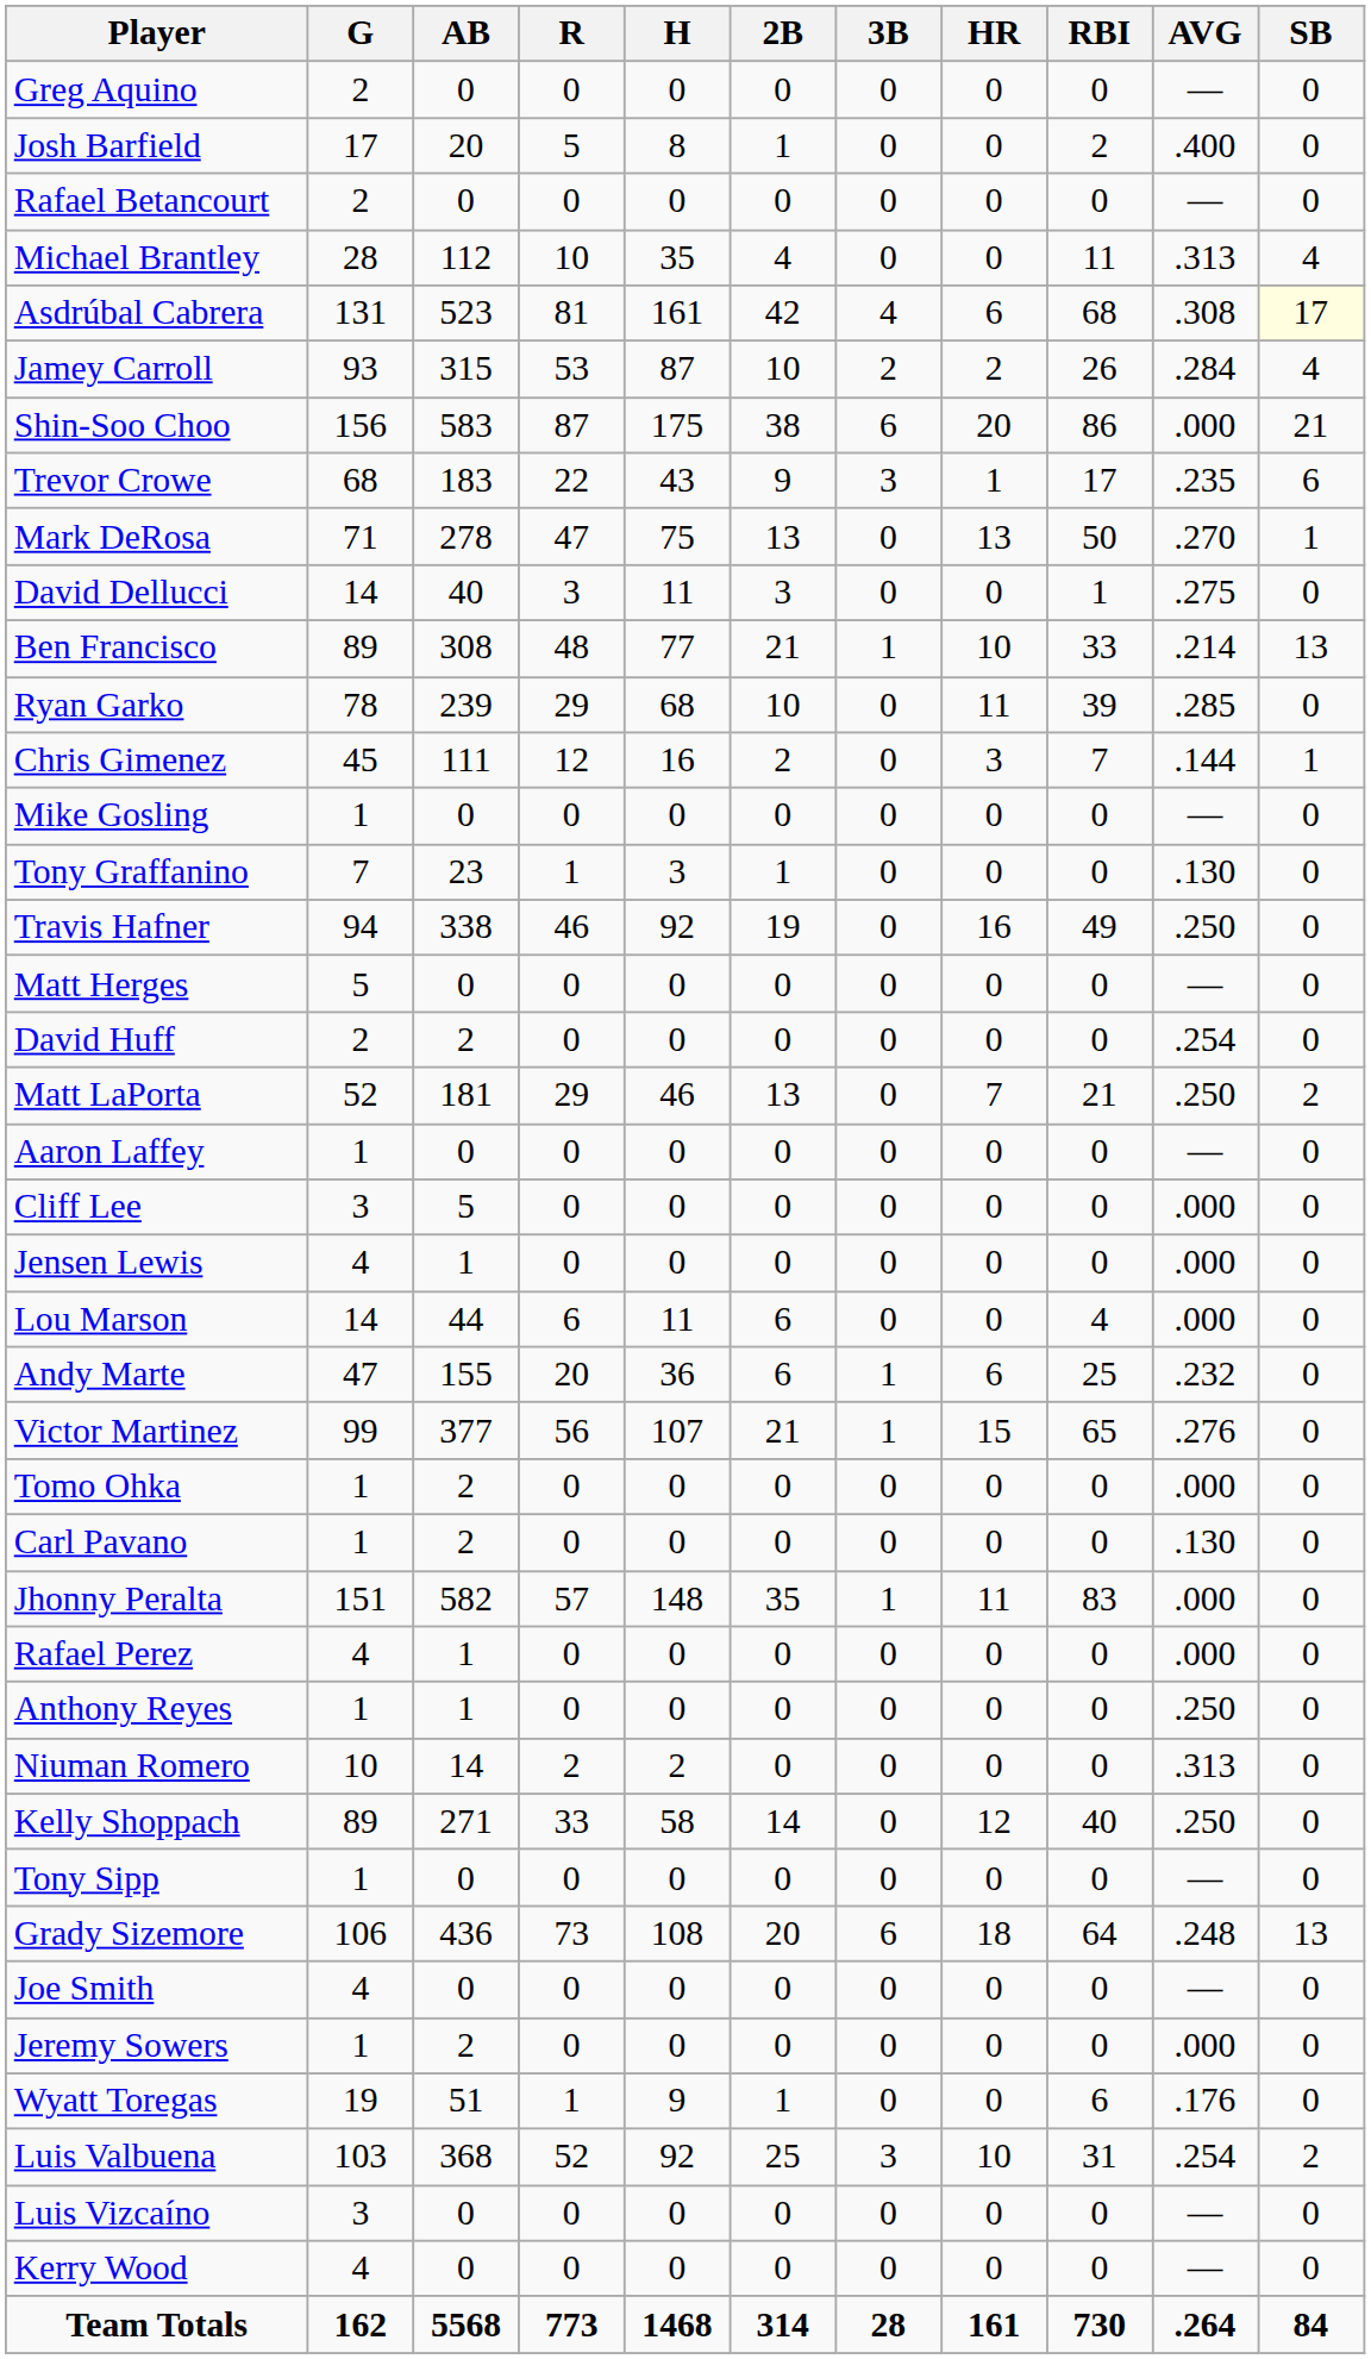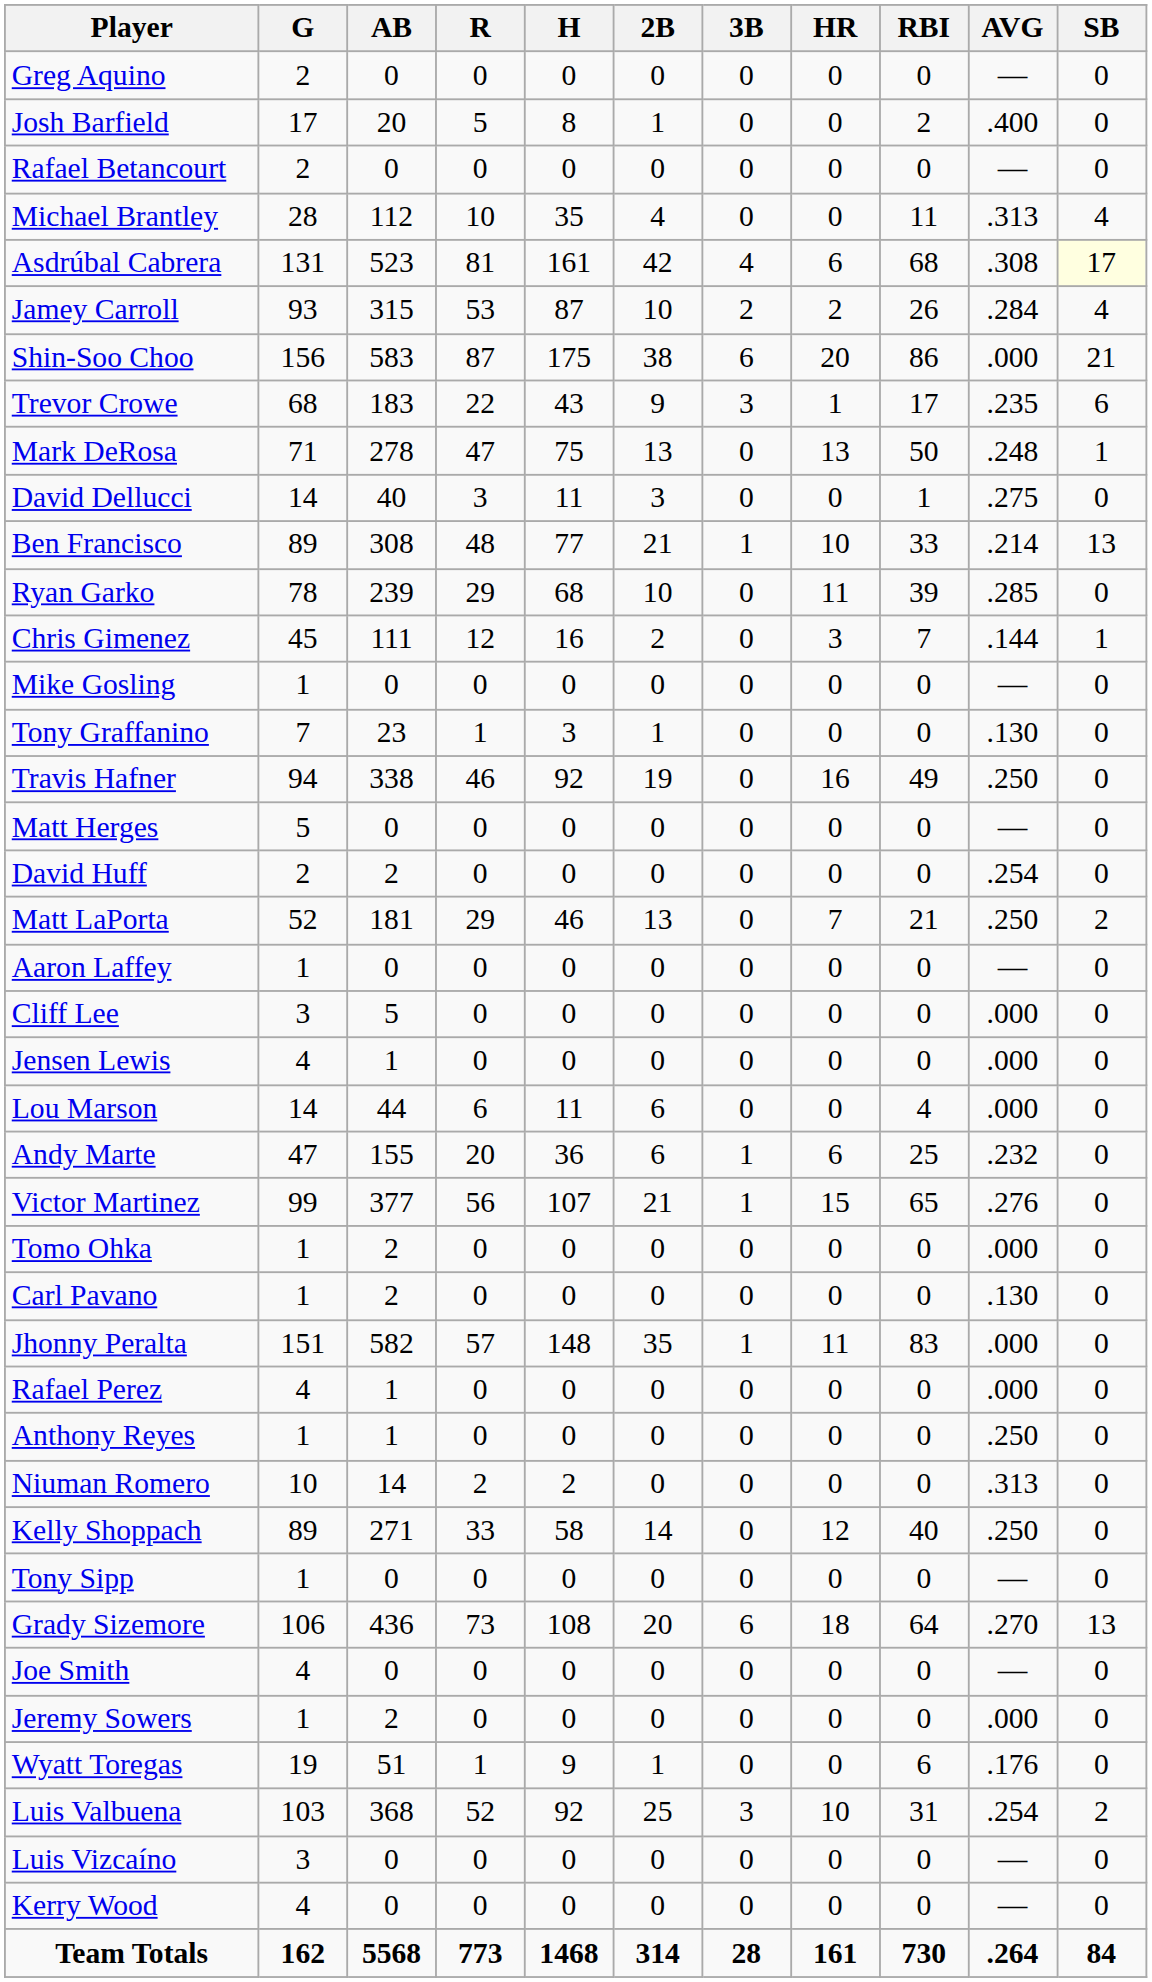 <table class="wikitable" style="text-align:center;">
 <tr>
 <th width="20%">Player</th>
 <th width="7%">G</th>
 <th width="7%">AB</th>
 <th width="7%">R</th>
 <th width="7%">H</th>
 <th width="7%">2B</th>
 <th width="7%">3B</th>
 <th width="7%">HR</th>
 <th width="7%">RBI</th>
 <th width="7%">AVG</th>
 <th width="7%">SB</th>
 </tr>
 <tr>
 <td style="text-align:left;"><a href='#'>Greg Aquino</a></td>
 <td>2</td>
 <td>0</td>
 <td>0</td>
 <td>0</td>
 <td>0</td>
 <td>0</td>
 <td>0</td>
 <td>0</td>
 <td>—</td>
 <td>0</td>
 </tr>
 <tr>
 <td style="text-align:left;"><a href='#'>Josh Barfield</a></td>
 <td>17</td>
 <td>20</td>
 <td>5</td>
 <td>8</td>
 <td>1</td>
 <td>0</td>
 <td>0</td>
 <td>2</td>
 <td>.400</td>
 <td>0</td>
 </tr>
 <tr>
 <td style="text-align:left;"><a href='#'>Rafael Betancourt</a></td>
 <td>2</td>
 <td>0</td>
 <td>0</td>
 <td>0</td>
 <td>0</td>
 <td>0</td>
 <td>0</td>
 <td>0</td>
 <td>—</td>
 <td>0</td>
 </tr>
 <tr>
 <td style="text-align:left;"><a href='#'>Michael Brantley</a></td>
 <td>28</td>
 <td>112</td>
 <td>10</td>
 <td>35</td>
 <td>4</td>
 <td>0</td>
 <td>0</td>
 <td>11</td>
 <td>.313</td>
 <td>4</td>
 </tr>
 <tr>
 <td style="text-align:left;"><a href='#'>Asdrúbal Cabrera</a></td>
 <td>131</td>
 <td>523</td>
 <td>81</td>
 <td>161</td>
 <td>42</td>
 <td>4</td>
 <td>6</td>
 <td>68</td>
 <td>.308</td>
 <td style="background: lightyellow;">17</td>
 </tr>
 <tr>
 <td style="text-align:left;"><a href='#'>Jamey Carroll</a></td>
 <td>93</td>
 <td>315</td>
 <td>53</td>
 <td>87</td>
 <td>10</td>
 <td>2</td>
 <td>2</td>
 <td>26</td>
 <td>.284</td>
 <td>4</td>
 </tr>
 <tr>
 <td style="text-align:left;"><a href='#'>Shin-Soo Choo</a></td>
 <td>156</td>
 <td>583</td>
 <td>87</td>
 <td>175</td>
 <td>38</td>
 <td>6</td>
 <td>20</td>
 <td>86</td>
 <td>.000</td>
 <td>21</td>
 </tr>
 <tr>
 <td style="text-align:left;"><a href='#'>Trevor Crowe</a></td>
 <td>68</td>
 <td>183</td>
 <td>22</td>
 <td>43</td>
 <td>9</td>
 <td>3</td>
 <td>1</td>
 <td>17</td>
 <td>.235</td>
 <td>6</td>
 </tr>
 <tr>
 <td style="text-align:left;"><a href='#'>Mark DeRosa</a></td>
 <td>71</td>
 <td>278</td>
 <td>47</td>
 <td>75</td>
 <td>13</td>
 <td>0</td>
 <td>13</td>
 <td>50</td>
-<td>.270</td>
+<td>.248</td>
 <td>1</td>
 </tr>
 <tr>
 <td style="text-align:left;"><a href='#'>David Dellucci</a></td>
 <td>14</td>
 <td>40</td>
 <td>3</td>
 <td>11</td>
 <td>3</td>
 <td>0</td>
 <td>0</td>
 <td>1</td>
 <td>.275</td>
 <td>0</td>
 </tr>
 <tr>
 <td style="text-align:left;"><a href='#'>Ben Francisco</a></td>
 <td>89</td>
 <td>308</td>
 <td>48</td>
 <td>77</td>
 <td>21</td>
 <td>1</td>
 <td>10</td>
 <td>33</td>
 <td>.214</td>
 <td>13</td>
 </tr>
 <tr>
 <td style="text-align:left;"><a href='#'>Ryan Garko</a></td>
 <td>78</td>
 <td>239</td>
 <td>29</td>
 <td>68</td>
 <td>10</td>
 <td>0</td>
 <td>11</td>
 <td>39</td>
 <td>.285</td>
 <td>0</td>
 </tr>
 <tr>
 <td style="text-align:left;"><a href='#'>Chris Gimenez</a></td>
 <td>45</td>
 <td>111</td>
 <td>12</td>
 <td>16</td>
 <td>2</td>
 <td>0</td>
 <td>3</td>
 <td>7</td>
 <td>.144</td>
 <td>1</td>
 </tr>
 <tr>
 <td style="text-align:left;"><a href='#'>Mike Gosling</a></td>
 <td>1</td>
 <td>0</td>
 <td>0</td>
 <td>0</td>
 <td>0</td>
 <td>0</td>
 <td>0</td>
 <td>0</td>
 <td>—</td>
 <td>0</td>
 </tr>
 <tr>
 <td style="text-align:left;"><a href='#'>Tony Graffanino</a></td>
 <td>7</td>
 <td>23</td>
 <td>1</td>
 <td>3</td>
 <td>1</td>
 <td>0</td>
 <td>0</td>
 <td>0</td>
 <td>.130</td>
 <td>0</td>
 </tr>
 <tr>
 <td style="text-align:left;"><a href='#'>Travis Hafner</a></td>
 <td>94</td>
 <td>338</td>
 <td>46</td>
 <td>92</td>
 <td>19</td>
 <td>0</td>
 <td>16</td>
 <td>49</td>
 <td>.250</td>
 <td>0</td>
 </tr>
 <tr>
 <td style="text-align:left;"><a href='#'>Matt Herges</a></td>
 <td>5</td>
 <td>0</td>
 <td>0</td>
 <td>0</td>
 <td>0</td>
 <td>0</td>
 <td>0</td>
 <td>0</td>
 <td>—</td>
 <td>0</td>
 </tr>
 <tr>
 <td style="text-align:left;"><a href='#'>David Huff</a></td>
 <td>2</td>
 <td>2</td>
 <td>0</td>
 <td>0</td>
 <td>0</td>
 <td>0</td>
 <td>0</td>
 <td>0</td>
 <td>.254</td>
 <td>0</td>
 </tr>
 <tr>
 <td style="text-align:left;"><a href='#'>Matt LaPorta</a></td>
 <td>52</td>
 <td>181</td>
 <td>29</td>
 <td>46</td>
 <td>13</td>
 <td>0</td>
 <td>7</td>
 <td>21</td>
 <td>.250</td>
 <td>2</td>
 </tr>
 <tr>
 <td style="text-align:left;"><a href='#'>Aaron Laffey</a></td>
 <td>1</td>
 <td>0</td>
 <td>0</td>
 <td>0</td>
 <td>0</td>
 <td>0</td>
 <td>0</td>
 <td>0</td>
 <td>—</td>
 <td>0</td>
 </tr>
 <tr>
 <td style="text-align:left;"><a href='#'>Cliff Lee</a></td>
 <td>3</td>
 <td>5</td>
 <td>0</td>
 <td>0</td>
 <td>0</td>
 <td>0</td>
 <td>0</td>
 <td>0</td>
 <td>.000</td>
 <td>0</td>
 </tr>
 <tr>
 <td style="text-align:left;"><a href='#'>Jensen Lewis</a></td>
 <td>4</td>
 <td>1</td>
 <td>0</td>
 <td>0</td>
 <td>0</td>
 <td>0</td>
 <td>0</td>
 <td>0</td>
 <td>.000</td>
 <td>0</td>
 </tr>
 <tr>
 <td style="text-align:left;"><a href='#'>Lou Marson</a></td>
 <td>14</td>
 <td>44</td>
 <td>6</td>
 <td>11</td>
 <td>6</td>
 <td>0</td>
 <td>0</td>
 <td>4</td>
 <td>.000</td>
 <td>0</td>
 </tr>
 <tr>
 <td style="text-align:left;"><a href='#'>Andy Marte</a></td>
 <td>47</td>
 <td>155</td>
 <td>20</td>
 <td>36</td>
 <td>6</td>
 <td>1</td>
 <td>6</td>
 <td>25</td>
 <td>.232</td>
 <td>0</td>
 </tr>
 <tr>
 <td style="text-align:left;"><a href='#'>Victor Martinez</a></td>
 <td>99</td>
 <td>377</td>
 <td>56</td>
 <td>107</td>
 <td>21</td>
 <td>1</td>
 <td>15</td>
 <td>65</td>
 <td>.276</td>
 <td>0</td>
 </tr>
 <tr>
 <td style="text-align:left;"><a href='#'>Tomo Ohka</a></td>
 <td>1</td>
 <td>2</td>
 <td>0</td>
 <td>0</td>
 <td>0</td>
 <td>0</td>
 <td>0</td>
 <td>0</td>
 <td>.000</td>
 <td>0</td>
 </tr>
 <tr>
 <td style="text-align:left;"><a href='#'>Carl Pavano</a></td>
 <td>1</td>
 <td>2</td>
 <td>0</td>
 <td>0</td>
 <td>0</td>
 <td>0</td>
 <td>0</td>
 <td>0</td>
 <td>.130</td>
 <td>0</td>
 </tr>
 <tr>
 <td style="text-align:left;"><a href='#'>Jhonny Peralta</a></td>
 <td>151</td>
 <td>582</td>
 <td>57</td>
 <td>148</td>
 <td>35</td>
 <td>1</td>
 <td>11</td>
 <td>83</td>
 <td>.000</td>
 <td>0</td>
 </tr>
 <tr>
 <td style="text-align:left;"><a href='#'>Rafael Perez</a></td>
 <td>4</td>
 <td>1</td>
 <td>0</td>
 <td>0</td>
 <td>0</td>
 <td>0</td>
 <td>0</td>
 <td>0</td>
 <td>.000</td>
 <td>0</td>
 </tr>
 <tr>
 <td style="text-align:left;"><a href='#'>Anthony Reyes</a></td>
 <td>1</td>
 <td>1</td>
 <td>0</td>
 <td>0</td>
 <td>0</td>
 <td>0</td>
 <td>0</td>
 <td>0</td>
 <td>.250</td>
 <td>0</td>
 </tr>
 <tr>
 <td style="text-align:left;"><a href='#'>Niuman Romero</a></td>
 <td>10</td>
 <td>14</td>
 <td>2</td>
 <td>2</td>
 <td>0</td>
 <td>0</td>
 <td>0</td>
 <td>0</td>
 <td>.313</td>
 <td>0</td>
 </tr>
 <tr>
 <td style="text-align:left;"><a href='#'>Kelly Shoppach</a></td>
 <td>89</td>
 <td>271</td>
 <td>33</td>
 <td>58</td>
 <td>14</td>
 <td>0</td>
 <td>12</td>
 <td>40</td>
 <td>.250</td>
 <td>0</td>
 </tr>
 <tr>
 <td style="text-align:left;"><a href='#'>Tony Sipp</a></td>
 <td>1</td>
 <td>0</td>
 <td>0</td>
 <td>0</td>
 <td>0</td>
 <td>0</td>
 <td>0</td>
 <td>0</td>
 <td>—</td>
 <td>0</td>
 </tr>
 <tr>
 <td style="text-align:left;"><a href='#'>Grady Sizemore</a></td>
 <td>106</td>
 <td>436</td>
 <td>73</td>
 <td>108</td>
 <td>20</td>
 <td>6</td>
 <td>18</td>
 <td>64</td>
-<td>.248</td>
+<td>.270</td>
 <td>13</td>
 </tr>
 <tr>
 <td style="text-align:left;"><a href='#'>Joe Smith</a></td>
 <td>4</td>
 <td>0</td>
 <td>0</td>
 <td>0</td>
 <td>0</td>
 <td>0</td>
 <td>0</td>
 <td>0</td>
 <td>—</td>
 <td>0</td>
 </tr>
 <tr>
 <td style="text-align:left;"><a href='#'>Jeremy Sowers</a></td>
 <td>1</td>
 <td>2</td>
 <td>0</td>
 <td>0</td>
 <td>0</td>
 <td>0</td>
 <td>0</td>
 <td>0</td>
 <td>.000</td>
 <td>0</td>
 </tr>
 <tr>
 <td style="text-align:left;"><a href='#'>Wyatt Toregas</a></td>
 <td>19</td>
 <td>51</td>
 <td>1</td>
 <td>9</td>
 <td>1</td>
 <td>0</td>
 <td>0</td>
 <td>6</td>
 <td>.176</td>
 <td>0</td>
 </tr>
 <tr>
 <td style="text-align:left;"><a href='#'>Luis Valbuena</a></td>
 <td>103</td>
 <td>368</td>
 <td>52</td>
 <td>92</td>
 <td>25</td>
 <td>3</td>
 <td>10</td>
 <td>31</td>
 <td>.254</td>
 <td>2</td>
 </tr>
 <tr>
 <td style="text-align:left;"><a href='#'>Luis Vizcaíno</a></td>
 <td>3</td>
 <td>0</td>
 <td>0</td>
 <td>0</td>
 <td>0</td>
 <td>0</td>
 <td>0</td>
 <td>0</td>
 <td>—</td>
 <td>0</td>
 </tr>
 <tr>
 <td style="text-align:left;"><a href='#'>Kerry Wood</a></td>
 <td>4</td>
 <td>0</td>
 <td>0</td>
 <td>0</td>
 <td>0</td>
 <td>0</td>
 <td>0</td>
 <td>0</td>
 <td>—</td>
 <td>0</td>
 </tr>
 <tr>
 <td><strong>Team Totals</strong></td>
 <td><strong>162</strong></td>
 <td><strong>5568</strong></td>
 <td><strong>773</strong></td>
 <td><strong>1468</strong></td>
 <td><strong>314</strong></td>
 <td><strong>28</strong></td>
 <td><strong>161</strong></td>
 <td><strong>730</strong></td>
 <td><strong>.264</strong></td>
 <td><strong>84</strong></td>
 </tr>
 </table>
